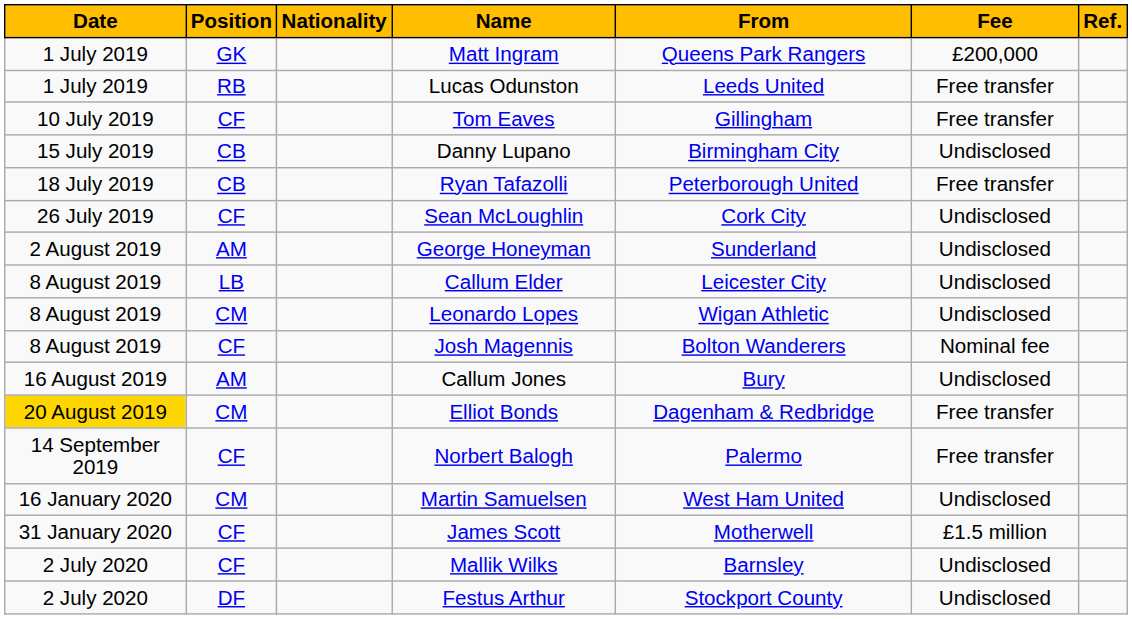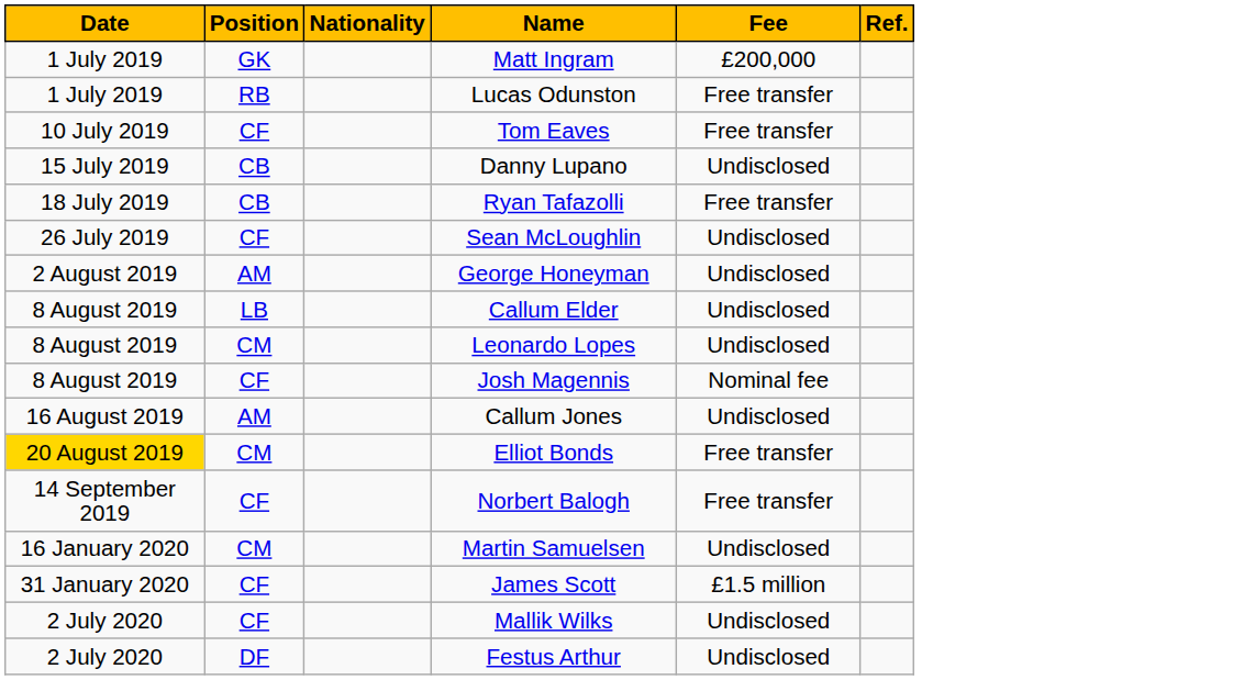 <table class="wikitable"  style="text-align:center; font-size:90%; ">
 <tr>
 <th style="color:#000000; background:#ffbf00; border:1px solid #000000; width:120px;">Date</th>
 <th style="color:#000000; background:#ffbf00; border:1px solid #000000; width:50px;">Position</th>
 <th style="color:#000000; background:#ffbf00; border:1px solid #000000; width:50px;">Nationality</th>
 <th style="color:#000000; background:#ffbf00; border:1px solid #000000; width:150px;">Name</th>
-<th style="color:#000000; background:#ffbf00; border:1px solid #000000; width:200px;">From</th>
 <th style="color:#000000; background:#ffbf00; border:1px solid #000000; width:110px;">Fee</th>
 <th style="color:#000000; background:#ffbf00; border:1px solid #000000; width:25px;">Ref.</th>
 </tr>
 <tr>
 <td>1 July 2019</td>
 <td><a href='#'>GK</a></td>
 <td></td>
 <td><a href='#'>Matt Ingram</a></td>
-<td> <a href='#'>Queens Park Rangers</a></td>
 <td>£200,000</td>
 <td></td>
 </tr>
 <tr>
 <td>1 July 2019</td>
 <td><a href='#'>RB</a></td>
 <td></td>
 <td>Lucas Odunston</td>
-<td> <a href='#'>Leeds United</a></td>
 <td>Free transfer</td>
 <td></td>
 </tr>
 <tr>
 <td>10 July 2019</td>
 <td><a href='#'>CF</a></td>
 <td></td>
 <td><a href='#'>Tom Eaves</a></td>
-<td> <a href='#'>Gillingham</a></td>
 <td>Free transfer</td>
 <td></td>
 </tr>
 <tr>
 <td>15 July 2019</td>
 <td><a href='#'>CB</a></td>
 <td></td>
 <td>Danny Lupano</td>
-<td> <a href='#'>Birmingham City</a></td>
 <td>Undisclosed</td>
 <td></td>
 </tr>
 <tr>
 <td>18 July 2019</td>
 <td><a href='#'>CB</a></td>
 <td></td>
 <td><a href='#'>Ryan Tafazolli</a></td>
-<td> <a href='#'>Peterborough United</a></td>
 <td>Free transfer</td>
 <td></td>
 </tr>
 <tr>
 <td>26 July 2019</td>
 <td><a href='#'>CF</a></td>
 <td></td>
 <td><a href='#'>Sean McLoughlin</a></td>
-<td> <a href='#'>Cork City</a></td>
 <td>Undisclosed</td>
 <td></td>
 </tr>
 <tr>
 <td>2 August 2019</td>
 <td><a href='#'>AM</a></td>
 <td></td>
 <td><a href='#'>George Honeyman</a></td>
-<td> <a href='#'>Sunderland</a></td>
 <td>Undisclosed</td>
 <td></td>
 </tr>
 <tr>
 <td>8 August 2019</td>
 <td><a href='#'>LB</a></td>
 <td></td>
 <td><a href='#'>Callum Elder</a></td>
-<td> <a href='#'>Leicester City</a></td>
 <td>Undisclosed</td>
 <td></td>
 </tr>
 <tr>
 <td>8 August 2019</td>
 <td><a href='#'>CM</a></td>
 <td></td>
 <td><a href='#'>Leonardo Lopes</a></td>
-<td> <a href='#'>Wigan Athletic</a></td>
 <td>Undisclosed</td>
 <td></td>
 </tr>
 <tr>
 <td>8 August 2019</td>
 <td><a href='#'>CF</a></td>
 <td></td>
 <td><a href='#'>Josh Magennis</a></td>
-<td> <a href='#'>Bolton Wanderers</a></td>
 <td>Nominal fee</td>
 <td></td>
 </tr>
 <tr>
 <td>16 August 2019</td>
 <td><a href='#'>AM</a></td>
 <td></td>
 <td>Callum Jones</td>
-<td> <a href='#'>Bury</a></td>
 <td>Undisclosed</td>
 <td></td>
 </tr>
 <tr>
 <td style="background: gold;">20 August 2019</td>
 <td><a href='#'>CM</a></td>
 <td></td>
 <td><a href='#'>Elliot Bonds</a></td>
-<td> <a href='#'>Dagenham & Redbridge</a></td>
 <td>Free transfer</td>
 <td></td>
 </tr>
 <tr>
 <td>14 September 2019</td>
 <td><a href='#'>CF</a></td>
 <td></td>
 <td><a href='#'>Norbert Balogh</a></td>
-<td> <a href='#'>Palermo</a></td>
 <td>Free transfer</td>
 <td></td>
 </tr>
 <tr>
 <td>16 January 2020</td>
 <td><a href='#'>CM</a></td>
 <td></td>
 <td><a href='#'>Martin Samuelsen</a></td>
-<td> <a href='#'>West Ham United</a></td>
 <td>Undisclosed</td>
 <td></td>
 </tr>
 <tr>
 <td>31 January 2020</td>
 <td><a href='#'>CF</a></td>
 <td></td>
 <td><a href='#'>James Scott</a></td>
-<td> <a href='#'>Motherwell</a></td>
 <td>£1.5 million</td>
 <td></td>
 </tr>
 <tr>
 <td>2 July 2020</td>
 <td><a href='#'>CF</a></td>
 <td></td>
 <td><a href='#'>Mallik Wilks</a></td>
-<td> <a href='#'>Barnsley</a></td>
 <td>Undisclosed</td>
 <td></td>
 </tr>
 <tr>
 <td>2 July 2020</td>
 <td><a href='#'>DF</a></td>
 <td></td>
 <td><a href='#'>Festus Arthur</a></td>
-<td> <a href='#'>Stockport County</a></td>
 <td>Undisclosed</td>
 <td></td>
 </tr>
 </table>
